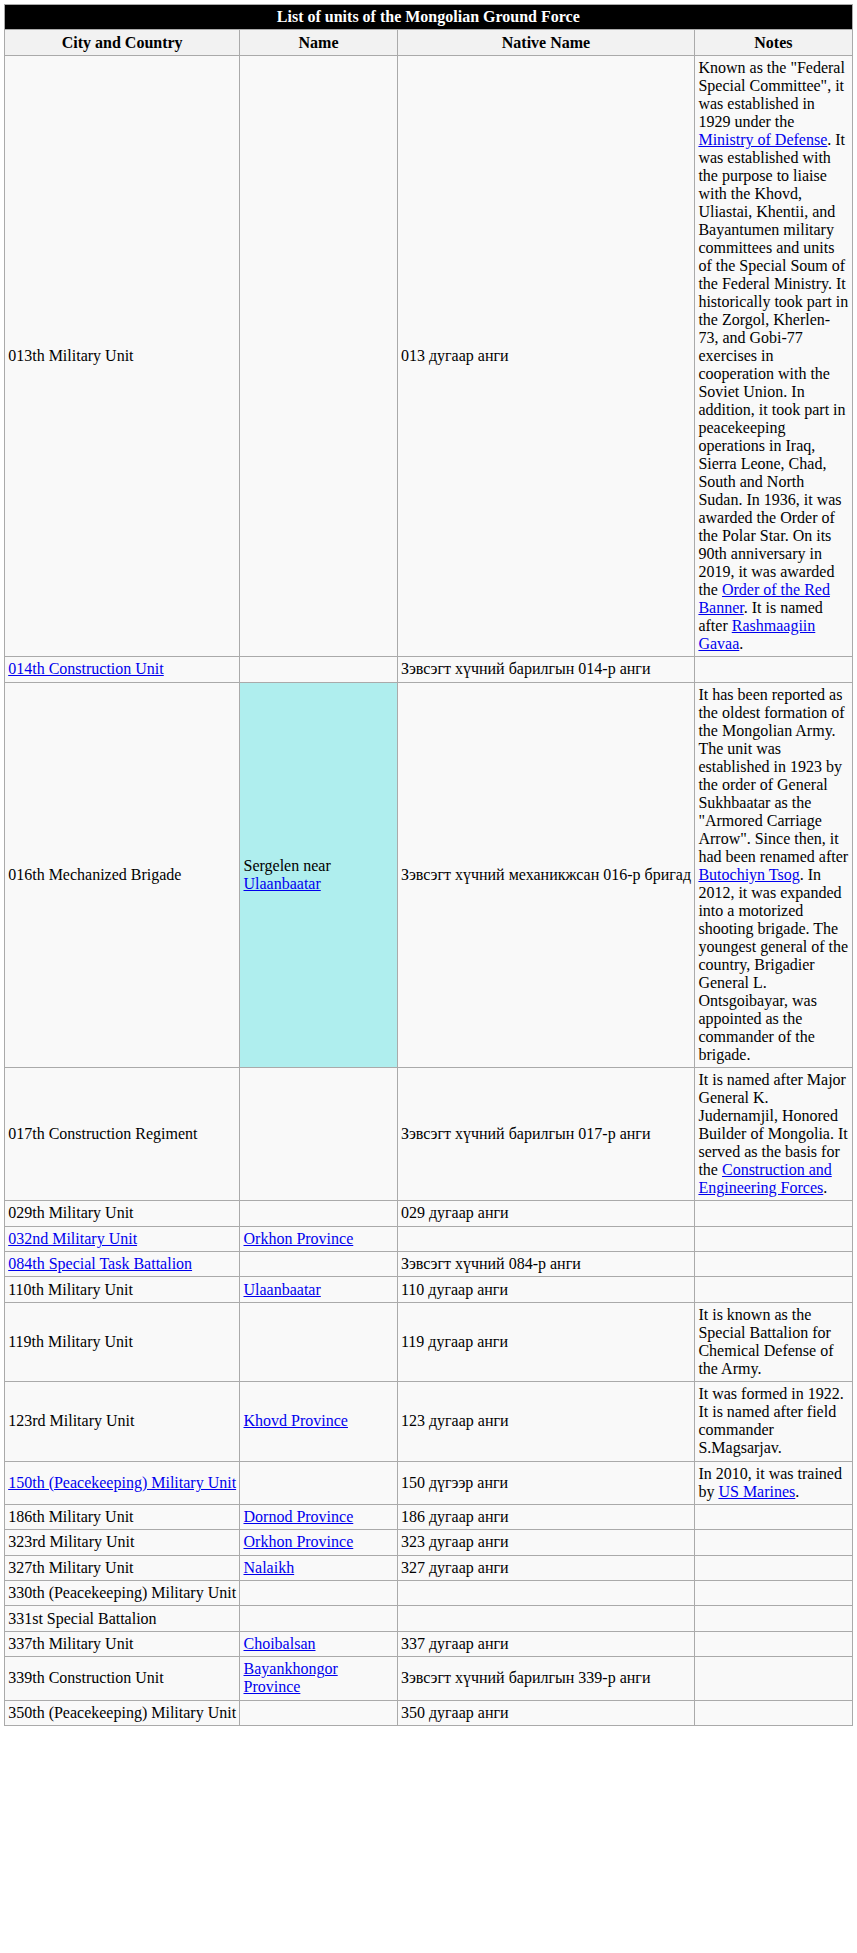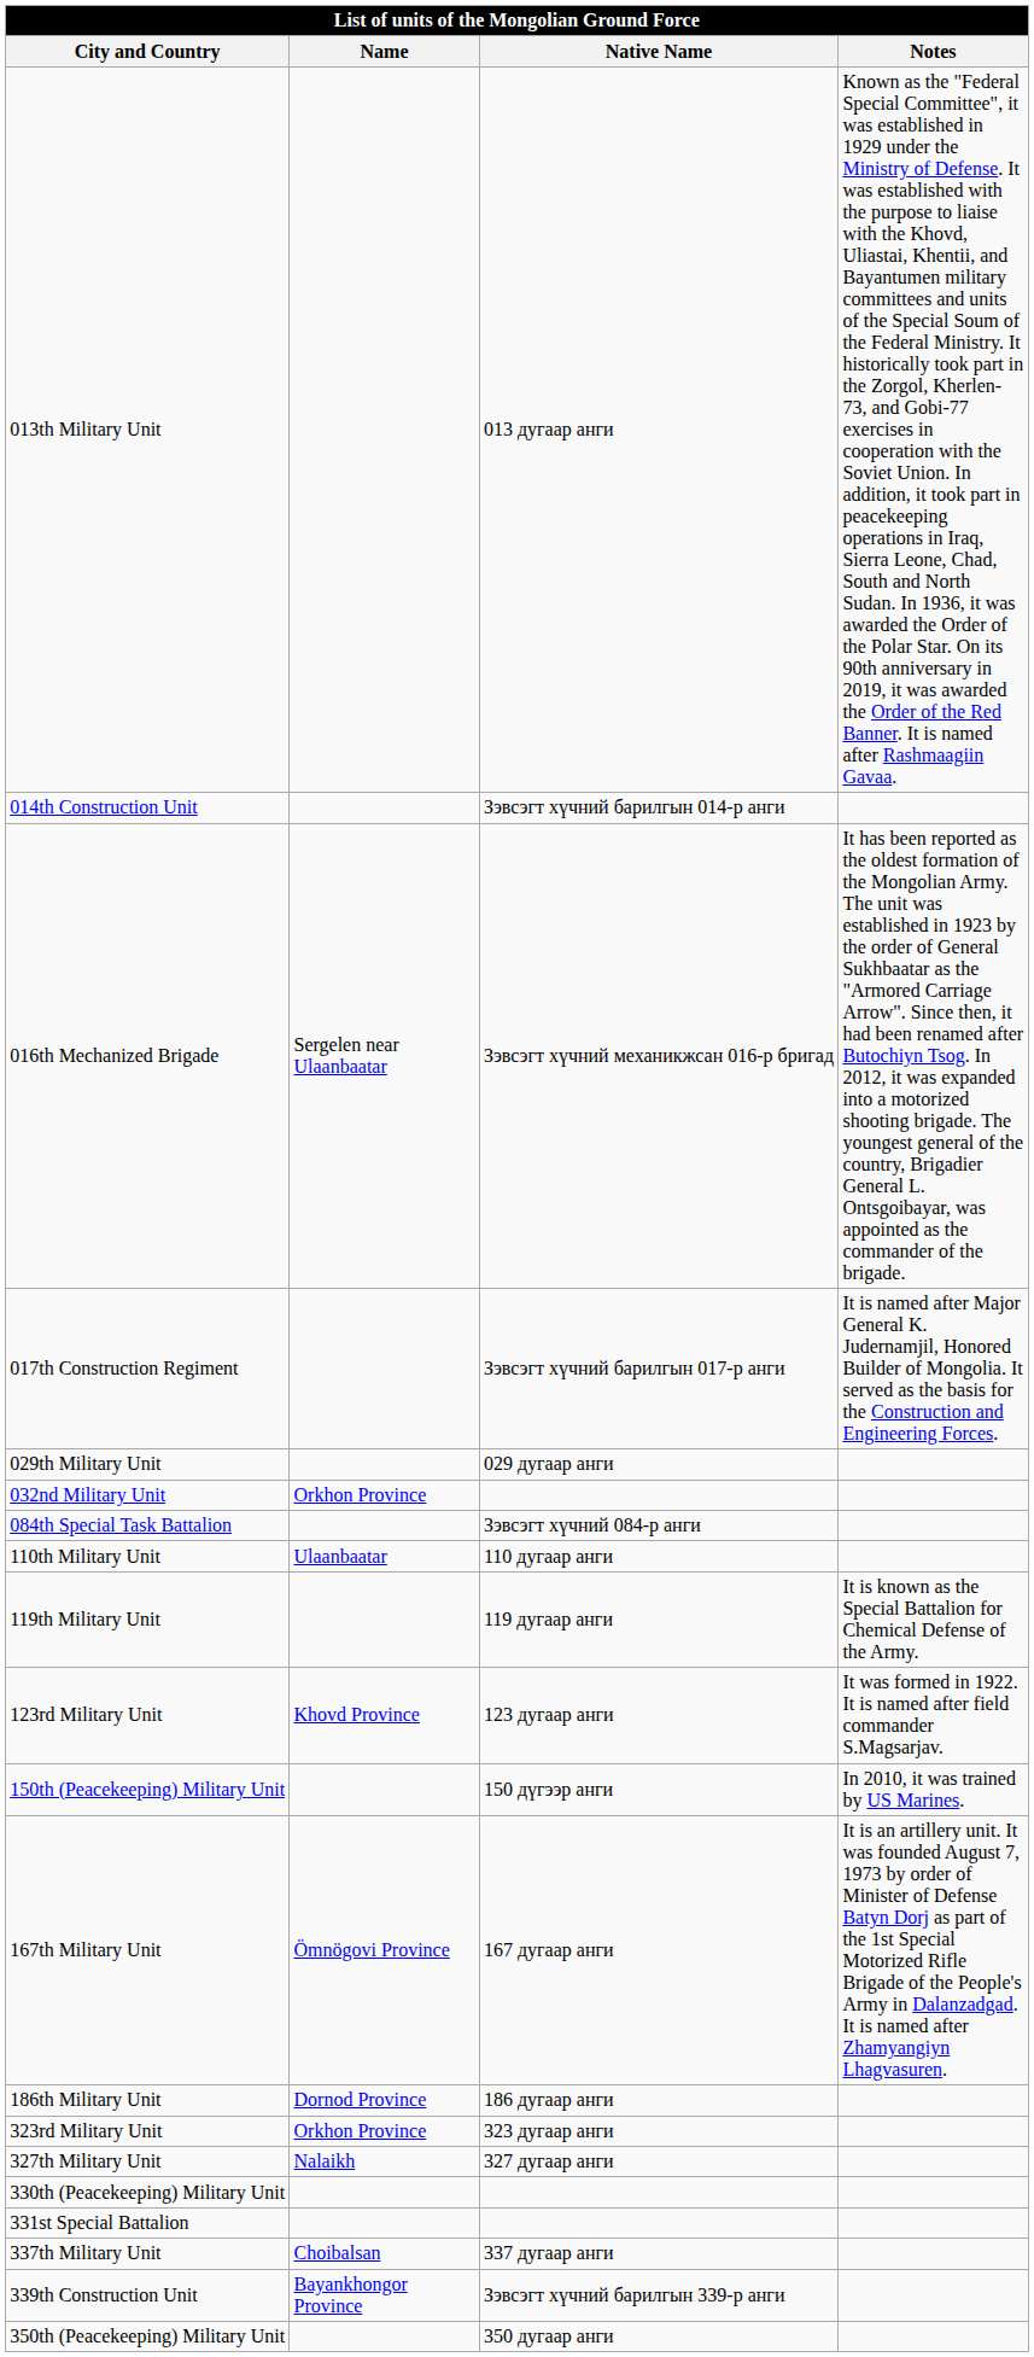 <table class="wikitable mw-collapsible mw-collapsed" cellspacing="0" cellpadding="0">
 <tr>
 <td colspan="4" bgcolor="black" align="center" style="color:white;"><strong>List of units of the Mongolian Ground Force</strong></td>
 </tr>
 <tr bgcolor=#efefef>
 <th rowspan="1">City and Country</th>
 <th rowspan="1" width="150" align="center">Name</th>
 <th colspan="1" align="center">Native Name</th>
 <th rowspan="1" width="150" align="center">Notes</th>
 </tr>
 <tr>
 <td>013th Military Unit</td>
 <td></td>
 <td>013 дугаар анги</td>
 <td>Known as the "Federal Special Committee", it was established in 1929 under the <a href='#'>Ministry of Defense</a>. It was established with the purpose to liaise with the Khovd, Uliastai, Khentii, and Bayantumen military committees and units of the Special Soum of the Federal Ministry. It historically took part in the Zorgol, Kherlen-73, and Gobi-77 exercises in cooperation with the Soviet Union. In addition, it took part in peacekeeping operations in Iraq, Sierra Leone, Chad, South and North Sudan. In 1936, it was awarded the Order of the Polar Star. On its 90th anniversary in 2019, it was awarded the <a href='#'>Order of the Red Banner</a>. It is named after <a href='#'>Rashmaagiin Gavaa</a>.</td>
 </tr>
 <tr>
 <td><a href='#'>014th Construction Unit</a></td>
 <td></td>
 <td>Зэвсэгт хүчний барилгын 014-р анги</td>
 <td></td>
 </tr>
 <tr>
 <td>016th Mechanized Brigade</td>
-<td style="background: paleturquoise;">Sergelen near <a href='#'>Ulaanbaatar</a></td>
+<td>Sergelen near <a href='#'>Ulaanbaatar</a></td>
 <td>Зэвсэгт хүчний механикжсан 016-р бригад</td>
 <td>It has been reported as the oldest formation of the Mongolian Army. The unit was established in 1923 by the order of General Sukhbaatar as the "Armored Carriage Arrow". Since then, it had been renamed after <a href='#'>Butochiyn Tsog</a>. In 2012, it was expanded into a motorized shooting brigade. The youngest general of the country, Brigadier General L. Ontsgoibayar, was appointed as the commander of the brigade.</td>
 </tr>
 <tr>
 <td>017th Construction Regiment</td>
 <td></td>
 <td>Зэвсэгт хүчний барилгын 017-р анги</td>
 <td>It is named after Major General K. Judernamjil, Honored Builder of Mongolia. It served as the basis for the <a href='#'>Construction and Engineering Forces</a>.</td>
 </tr>
 <tr>
 <td>029th Military Unit</td>
 <td></td>
 <td>029 дугаар анги</td>
 <td></td>
 </tr>
 <tr>
 <td><a href='#'>032nd Military Unit</a></td>
 <td><a href='#'>Orkhon Province</a></td>
 <td></td>
 <td></td>
 </tr>
 <tr>
 <td><a href='#'>084th Special Task Battalion</a></td>
 <td></td>
 <td>Зэвсэгт хүчний 084-р анги</td>
 <td></td>
 </tr>
 <tr>
 <td>110th Military Unit</td>
 <td><a href='#'>Ulaanbaatar</a></td>
 <td>110 дугаар анги</td>
 <td></td>
 </tr>
 <tr>
 <td>119th Military Unit</td>
 <td></td>
 <td>119 дугаар анги</td>
 <td>It is known as the Special Battalion for Chemical Defense of the Army.</td>
 </tr>
 <tr>
 <td>123rd Military Unit</td>
 <td><a href='#'>Khovd Province</a></td>
 <td>123 дугаар анги</td>
 <td>It was formed in 1922. It is named after field commander S.Magsarjav.</td>
 </tr>
 <tr>
 <td><a href='#'>150th (Peacekeeping) Military Unit</a></td>
 <td></td>
 <td>150 дүгээр анги</td>
 <td>In 2010, it was trained by <a href='#'>US Marines</a>.</td>
 </tr>
 <tr>
+<td>167th Military Unit</td>
+<td><a href='#'>Ömnögovi Province</a></td>
+<td>167 дугаар анги</td>
+<td>It is an artillery unit. It was founded August 7, 1973 by order of Minister of Defense <a href='#'>Batyn Dorj</a> as part of the 1st Special Motorized Rifle Brigade of the People's Army in <a href='#'>Dalanzadgad</a>. It is named after <a href='#'>Zhamyangiyn Lhagvasuren</a>.</td>
+</tr>
+<tr>
 <td>186th Military Unit</td>
 <td><a href='#'>Dornod Province</a></td>
 <td>186 дугаар анги</td>
 <td></td>
 </tr>
 <tr>
 <td>323rd Military Unit</td>
 <td><a href='#'>Orkhon Province</a></td>
 <td>323 дугаар анги</td>
 <td></td>
 </tr>
 <tr>
 <td>327th Military Unit</td>
 <td><a href='#'>Nalaikh</a></td>
 <td>327 дугаар анги</td>
 <td></td>
 </tr>
 <tr>
 <td>330th (Peacekeeping) Military Unit</td>
 <td></td>
 <td></td>
 <td></td>
 </tr>
 <tr>
 <td>331st Special Battalion</td>
 <td></td>
 <td></td>
 <td></td>
 </tr>
 <tr>
 <td>337th Military Unit</td>
 <td><a href='#'>Choibalsan</a></td>
 <td>337 дугаар анги</td>
 <td></td>
 </tr>
 <tr>
 <td>339th Construction Unit</td>
 <td><a href='#'>Bayankhongor Province</a></td>
 <td>Зэвсэгт хүчний барилгын 339-р анги</td>
 <td></td>
 </tr>
 <tr>
 <td>350th (Peacekeeping) Military Unit</td>
 <td></td>
 <td>350 дугаар анги</td>
 <td></td>
 </tr>
 </table>
